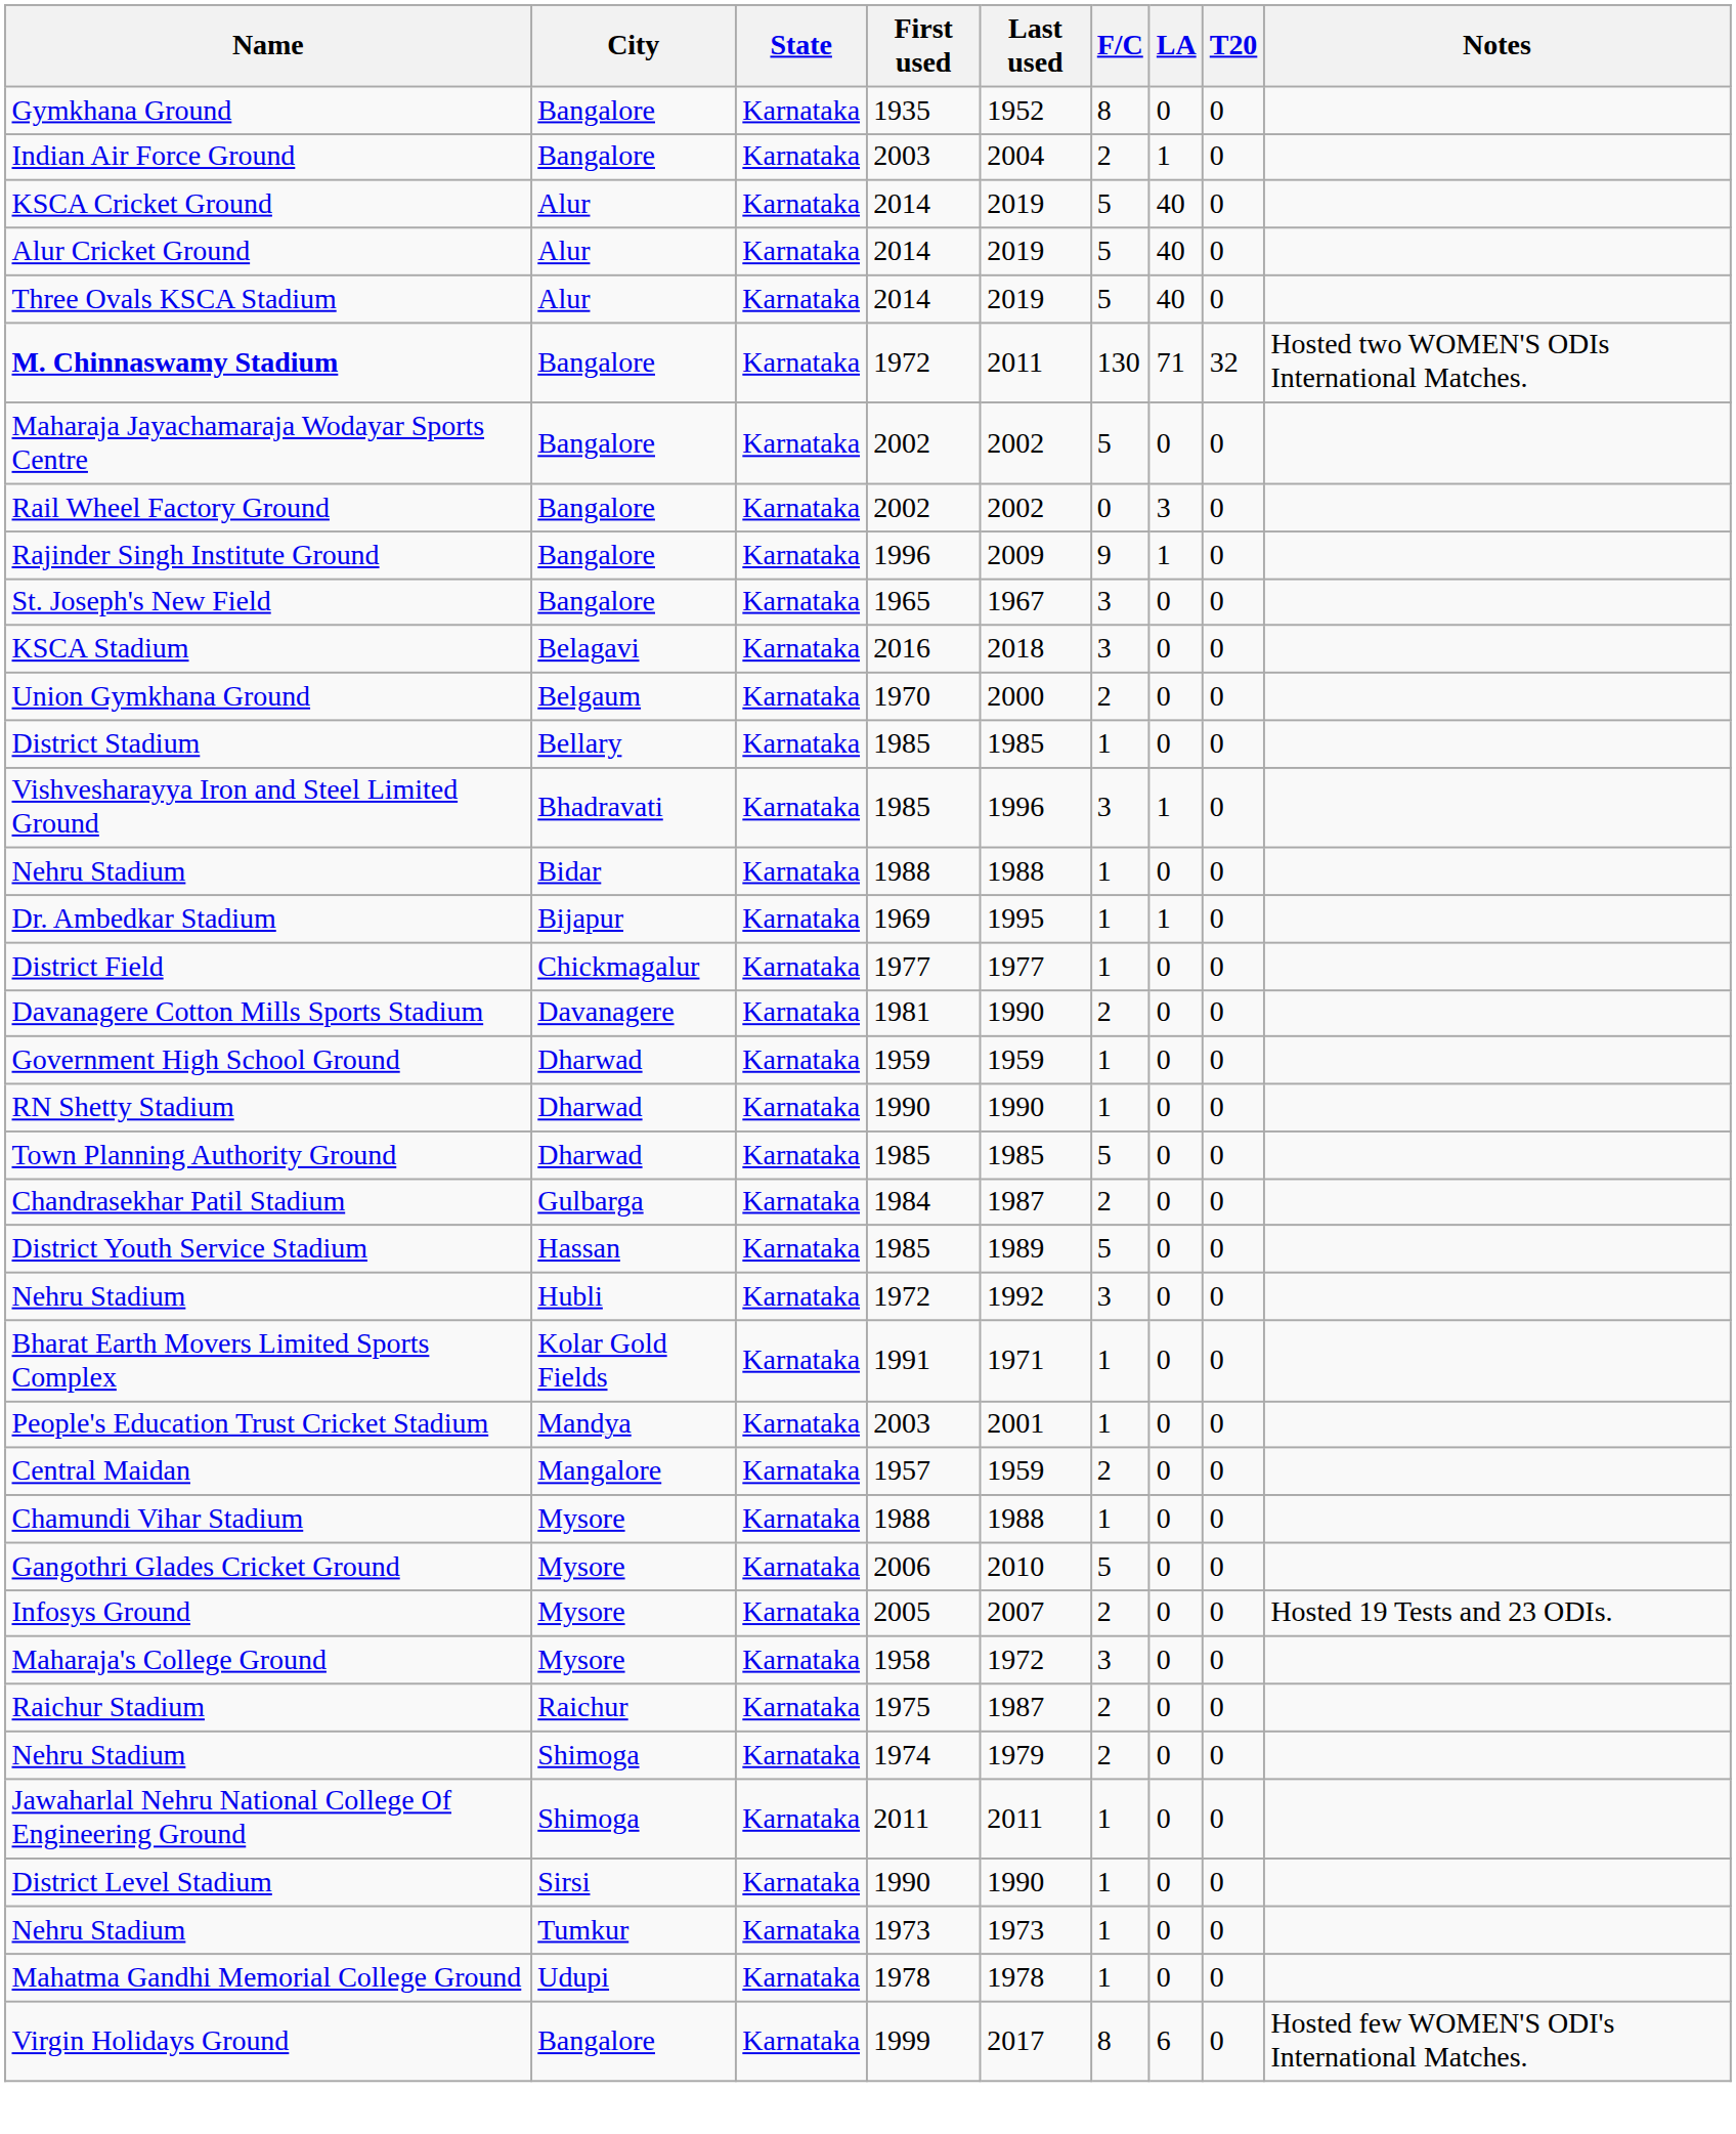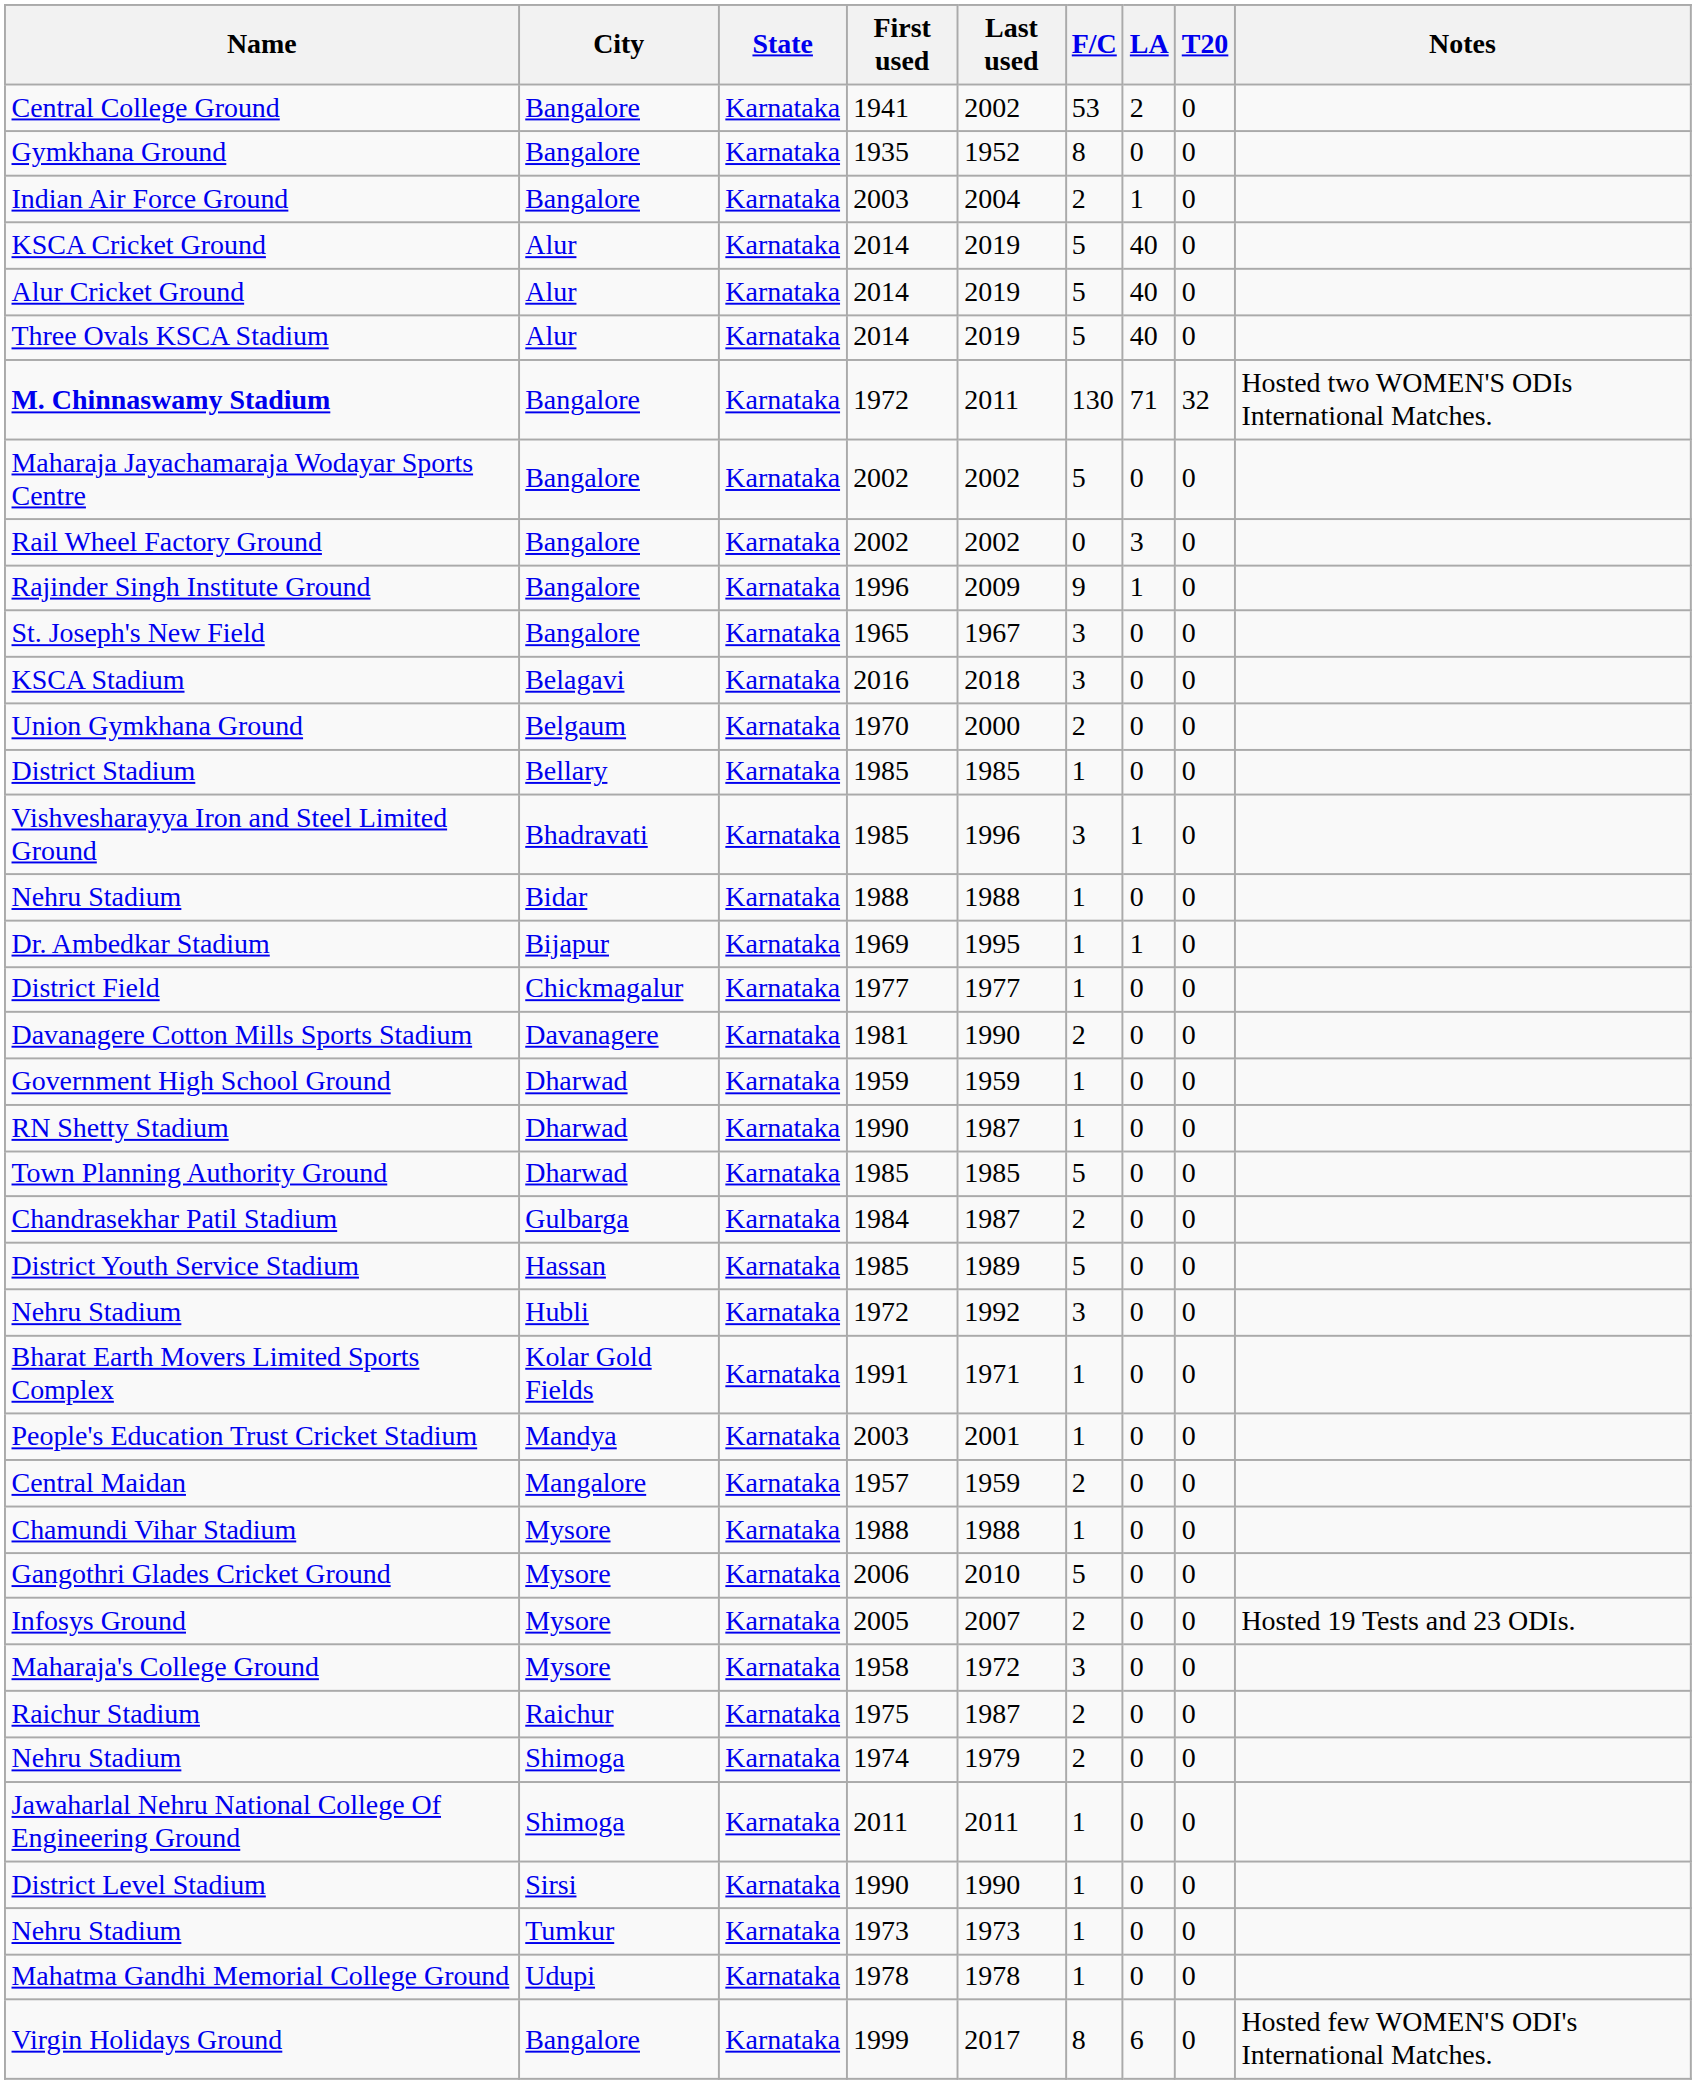 <table class="wikitable sortable collapsible static-row-numbers" style="font-size: 90%">
 <tr>
 <th>Name</th>
 <th>City</th>
 <th><a href='#'>State</a></th>
 <th>First used</th>
 <th>Last used</th>
 <th><a href='#'>F/C</a></th>
 <th><a href='#'>LA</a></th>
 <th><a href='#'>T20</a></th>
 <th>Notes</th>
+</tr>
+<tr>
+<td><a href='#'>Central College Ground</a></td>
+<td><a href='#'>Bangalore</a></td>
+<td><a href='#'>Karnataka</a></td>
+<td>1941</td>
+<td>2002</td>
+<td>53</td>
+<td>2</td>
+<td>0</td>
+<td></td>
 </tr>
 <tr>
 <td><a href='#'>Gymkhana Ground</a></td>
 <td><a href='#'>Bangalore</a></td>
 <td><a href='#'>Karnataka</a></td>
 <td>1935</td>
 <td>1952</td>
 <td>8</td>
 <td>0</td>
 <td>0</td>
 <td></td>
 </tr>
 <tr>
 <td><a href='#'>Indian Air Force Ground</a></td>
 <td><a href='#'>Bangalore</a></td>
 <td><a href='#'>Karnataka</a></td>
 <td>2003</td>
 <td>2004</td>
 <td>2</td>
 <td>1</td>
 <td>0</td>
 <td></td>
 </tr>
 <tr>
 <td><a href='#'>KSCA Cricket Ground</a></td>
 <td><a href='#'>Alur</a></td>
 <td><a href='#'>Karnataka</a></td>
 <td>2014</td>
 <td>2019</td>
 <td>5</td>
 <td>40</td>
 <td>0</td>
 <td></td>
 </tr>
 <tr>
 <td><a href='#'>Alur Cricket Ground</a></td>
 <td><a href='#'>Alur</a></td>
 <td><a href='#'>Karnataka</a></td>
 <td>2014</td>
 <td>2019</td>
 <td>5</td>
 <td>40</td>
 <td>0</td>
 <td></td>
 </tr>
 <tr>
 <td><a href='#'>Three Ovals KSCA Stadium</a></td>
 <td><a href='#'>Alur</a></td>
 <td><a href='#'>Karnataka</a></td>
 <td>2014</td>
 <td>2019</td>
 <td>5</td>
 <td>40</td>
 <td>0</td>
 <td></td>
 </tr>
 <tr>
 <td><strong><a href='#'>M. Chinnaswamy Stadium</a></strong></td>
 <td><a href='#'>Bangalore</a></td>
 <td><a href='#'>Karnataka</a></td>
 <td>1972</td>
 <td>2011</td>
 <td>130</td>
 <td>71</td>
 <td>32</td>
 <td>Hosted two WOMEN'S ODIs International Matches.</td>
 </tr>
 <tr>
 <td><a href='#'>Maharaja Jayachamaraja Wodayar Sports Centre</a></td>
 <td><a href='#'>Bangalore</a></td>
 <td><a href='#'>Karnataka</a></td>
 <td>2002</td>
 <td>2002</td>
 <td>5</td>
 <td>0</td>
 <td>0</td>
 <td></td>
 </tr>
 <tr>
 <td><a href='#'>Rail Wheel Factory Ground</a></td>
 <td><a href='#'>Bangalore</a></td>
 <td><a href='#'>Karnataka</a></td>
 <td>2002</td>
 <td>2002</td>
 <td>0</td>
 <td>3</td>
 <td>0</td>
 <td></td>
 </tr>
 <tr>
 <td><a href='#'>Rajinder Singh Institute Ground</a></td>
 <td><a href='#'>Bangalore</a></td>
 <td><a href='#'>Karnataka</a></td>
 <td>1996</td>
 <td>2009</td>
 <td>9</td>
 <td>1</td>
 <td>0</td>
 <td></td>
 </tr>
 <tr>
 <td><a href='#'>St. Joseph's New Field</a></td>
 <td><a href='#'>Bangalore</a></td>
 <td><a href='#'>Karnataka</a></td>
 <td>1965</td>
 <td>1967</td>
 <td>3</td>
 <td>0</td>
 <td>0</td>
 <td></td>
 </tr>
 <tr>
 <td><a href='#'>KSCA Stadium</a></td>
 <td><a href='#'>Belagavi</a></td>
 <td><a href='#'>Karnataka</a></td>
 <td>2016</td>
 <td>2018</td>
 <td>3</td>
 <td>0</td>
 <td>0</td>
 <td></td>
 </tr>
 <tr>
 <td><a href='#'>Union Gymkhana Ground</a></td>
 <td><a href='#'>Belgaum</a></td>
 <td><a href='#'>Karnataka</a></td>
 <td>1970</td>
 <td>2000</td>
 <td>2</td>
 <td>0</td>
 <td>0</td>
 <td></td>
 </tr>
 <tr>
 <td><a href='#'>District Stadium</a></td>
 <td><a href='#'>Bellary</a></td>
 <td><a href='#'>Karnataka</a></td>
 <td>1985</td>
 <td>1985</td>
 <td>1</td>
 <td>0</td>
 <td>0</td>
 <td></td>
 </tr>
 <tr>
 <td><a href='#'>Vishvesharayya Iron and Steel Limited Ground</a></td>
 <td><a href='#'>Bhadravati</a></td>
 <td><a href='#'>Karnataka</a></td>
 <td>1985</td>
 <td>1996</td>
 <td>3</td>
 <td>1</td>
 <td>0</td>
 <td></td>
 </tr>
 <tr>
 <td><a href='#'>Nehru Stadium</a></td>
 <td><a href='#'>Bidar</a></td>
 <td><a href='#'>Karnataka</a></td>
 <td>1988</td>
 <td>1988</td>
 <td>1</td>
 <td>0</td>
 <td>0</td>
 <td></td>
 </tr>
 <tr>
 <td><a href='#'>Dr. Ambedkar Stadium</a></td>
 <td><a href='#'>Bijapur</a></td>
 <td><a href='#'>Karnataka</a></td>
 <td>1969</td>
 <td>1995</td>
 <td>1</td>
 <td>1</td>
 <td>0</td>
 <td></td>
 </tr>
 <tr>
 <td><a href='#'>District Field</a></td>
 <td><a href='#'>Chickmagalur</a></td>
 <td><a href='#'>Karnataka</a></td>
 <td>1977</td>
 <td>1977</td>
 <td>1</td>
 <td>0</td>
 <td>0</td>
 <td></td>
 </tr>
 <tr>
 <td><a href='#'>Davanagere Cotton Mills Sports Stadium</a></td>
 <td><a href='#'>Davanagere</a></td>
 <td><a href='#'>Karnataka</a></td>
 <td>1981</td>
 <td>1990</td>
 <td>2</td>
 <td>0</td>
 <td>0</td>
 <td></td>
 </tr>
 <tr>
 <td><a href='#'>Government High School Ground</a></td>
 <td><a href='#'>Dharwad</a></td>
 <td><a href='#'>Karnataka</a></td>
 <td>1959</td>
 <td>1959</td>
 <td>1</td>
 <td>0</td>
 <td>0</td>
 <td></td>
 </tr>
 <tr>
 <td><a href='#'>RN Shetty Stadium</a></td>
 <td><a href='#'>Dharwad</a></td>
 <td><a href='#'>Karnataka</a></td>
 <td>1990</td>
-<td>1990</td>
+<td>1987</td>
 <td>1</td>
 <td>0</td>
 <td>0</td>
 <td></td>
 </tr>
 <tr>
 <td><a href='#'>Town Planning Authority Ground</a></td>
 <td><a href='#'>Dharwad</a></td>
 <td><a href='#'>Karnataka</a></td>
 <td>1985</td>
 <td>1985</td>
 <td>5</td>
 <td>0</td>
 <td>0</td>
 <td></td>
 </tr>
 <tr>
 <td><a href='#'>Chandrasekhar Patil Stadium</a></td>
 <td><a href='#'>Gulbarga</a></td>
 <td><a href='#'>Karnataka</a></td>
 <td>1984</td>
 <td>1987</td>
 <td>2</td>
 <td>0</td>
 <td>0</td>
 <td></td>
 </tr>
 <tr>
 <td><a href='#'>District Youth Service Stadium</a></td>
 <td><a href='#'>Hassan</a></td>
 <td><a href='#'>Karnataka</a></td>
 <td>1985</td>
 <td>1989</td>
 <td>5</td>
 <td>0</td>
 <td>0</td>
 <td></td>
 </tr>
 <tr>
 <td><a href='#'>Nehru Stadium</a></td>
 <td><a href='#'>Hubli</a></td>
 <td><a href='#'>Karnataka</a></td>
 <td>1972</td>
 <td>1992</td>
 <td>3</td>
 <td>0</td>
 <td>0</td>
 <td></td>
 </tr>
 <tr>
 <td><a href='#'>Bharat Earth Movers Limited Sports Complex</a></td>
 <td><a href='#'>Kolar Gold Fields</a></td>
 <td><a href='#'>Karnataka</a></td>
 <td>1991</td>
 <td>1971</td>
 <td>1</td>
 <td>0</td>
 <td>0</td>
 <td></td>
 </tr>
 <tr>
 <td><a href='#'>People's Education Trust Cricket Stadium</a></td>
 <td><a href='#'>Mandya</a></td>
 <td><a href='#'>Karnataka</a></td>
 <td>2003</td>
 <td>2001</td>
 <td>1</td>
 <td>0</td>
 <td>0</td>
 <td></td>
 </tr>
 <tr>
 <td><a href='#'>Central Maidan</a></td>
 <td><a href='#'>Mangalore</a></td>
 <td><a href='#'>Karnataka</a></td>
 <td>1957</td>
 <td>1959</td>
 <td>2</td>
 <td>0</td>
 <td>0</td>
 <td></td>
 </tr>
 <tr>
 <td><a href='#'>Chamundi Vihar Stadium</a></td>
 <td><a href='#'>Mysore</a></td>
 <td><a href='#'>Karnataka</a></td>
 <td>1988</td>
 <td>1988</td>
 <td>1</td>
 <td>0</td>
 <td>0</td>
 <td></td>
 </tr>
 <tr>
 <td><a href='#'>Gangothri Glades Cricket Ground</a></td>
 <td><a href='#'>Mysore</a></td>
 <td><a href='#'>Karnataka</a></td>
 <td>2006</td>
 <td>2010</td>
 <td>5</td>
 <td>0</td>
 <td>0</td>
 <td></td>
 </tr>
 <tr>
 <td><a href='#'>Infosys Ground</a></td>
 <td><a href='#'>Mysore</a></td>
 <td><a href='#'>Karnataka</a></td>
 <td>2005</td>
 <td>2007</td>
 <td>2</td>
 <td>0</td>
 <td>0</td>
 <td>Hosted 19 Tests and 23 ODIs.</td>
 </tr>
 <tr>
 <td><a href='#'>Maharaja's College Ground</a></td>
 <td><a href='#'>Mysore</a></td>
 <td><a href='#'>Karnataka</a></td>
 <td>1958</td>
 <td>1972</td>
 <td>3</td>
 <td>0</td>
 <td>0</td>
 <td></td>
 </tr>
 <tr>
 <td><a href='#'>Raichur Stadium</a></td>
 <td><a href='#'>Raichur</a></td>
 <td><a href='#'>Karnataka</a></td>
 <td>1975</td>
 <td>1987</td>
 <td>2</td>
 <td>0</td>
 <td>0</td>
 <td></td>
 </tr>
 <tr>
 <td><a href='#'>Nehru Stadium</a></td>
 <td><a href='#'>Shimoga</a></td>
 <td><a href='#'>Karnataka</a></td>
 <td>1974</td>
 <td>1979</td>
 <td>2</td>
 <td>0</td>
 <td>0</td>
 <td></td>
 </tr>
 <tr>
 <td><a href='#'>Jawaharlal Nehru National College Of Engineering Ground</a></td>
 <td><a href='#'>Shimoga</a></td>
 <td><a href='#'>Karnataka</a></td>
 <td>2011</td>
 <td>2011</td>
 <td>1</td>
 <td>0</td>
 <td>0</td>
 <td></td>
 </tr>
 <tr>
 <td><a href='#'>District Level Stadium</a></td>
 <td><a href='#'>Sirsi</a></td>
 <td><a href='#'>Karnataka</a></td>
 <td>1990</td>
 <td>1990</td>
 <td>1</td>
 <td>0</td>
 <td>0</td>
 <td></td>
 </tr>
 <tr>
 <td><a href='#'>Nehru Stadium</a></td>
 <td><a href='#'>Tumkur</a></td>
 <td><a href='#'>Karnataka</a></td>
 <td>1973</td>
 <td>1973</td>
 <td>1</td>
 <td>0</td>
 <td>0</td>
 <td></td>
 </tr>
 <tr>
 <td><a href='#'>Mahatma Gandhi Memorial College Ground</a></td>
 <td><a href='#'>Udupi</a></td>
 <td><a href='#'>Karnataka</a></td>
 <td>1978</td>
 <td>1978</td>
 <td>1</td>
 <td>0</td>
 <td>0</td>
 <td></td>
 </tr>
 <tr>
 <td><a href='#'>Virgin Holidays Ground</a></td>
 <td><a href='#'>Bangalore</a></td>
 <td><a href='#'>Karnataka</a></td>
 <td>1999</td>
 <td>2017</td>
 <td>8</td>
 <td>6</td>
 <td>0</td>
 <td>Hosted few WOMEN'S ODI's International Matches.</td>
 </tr>
 </table>
